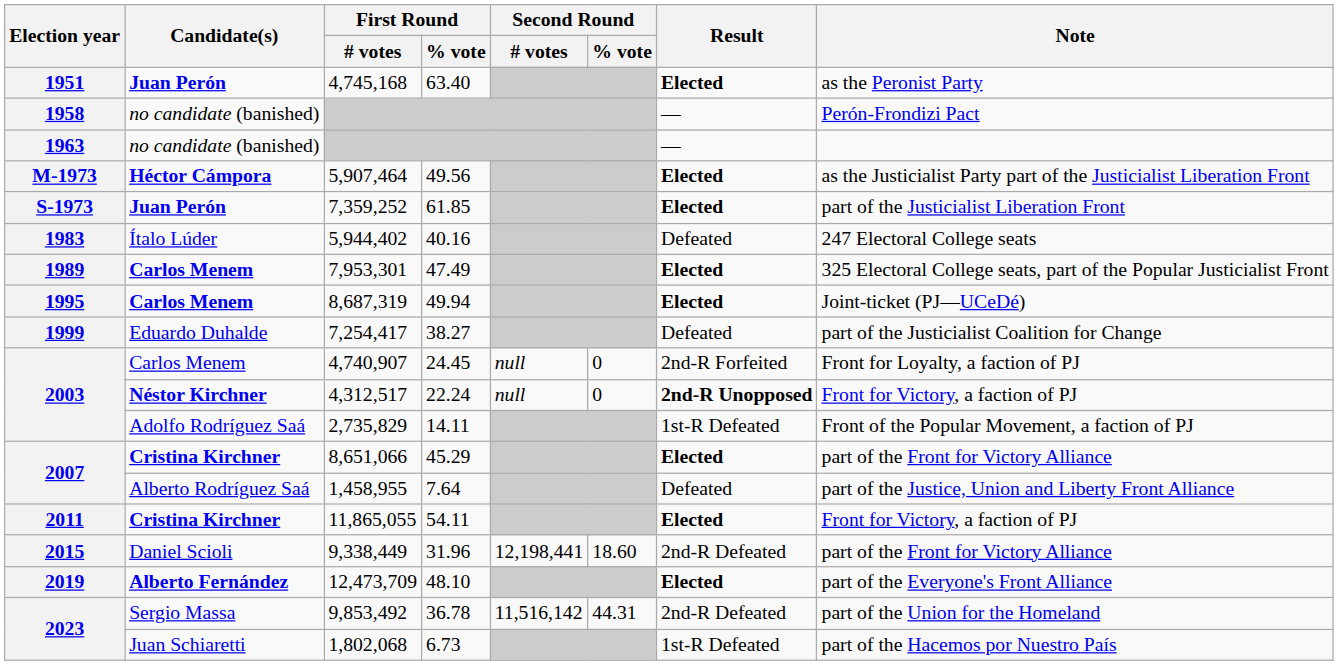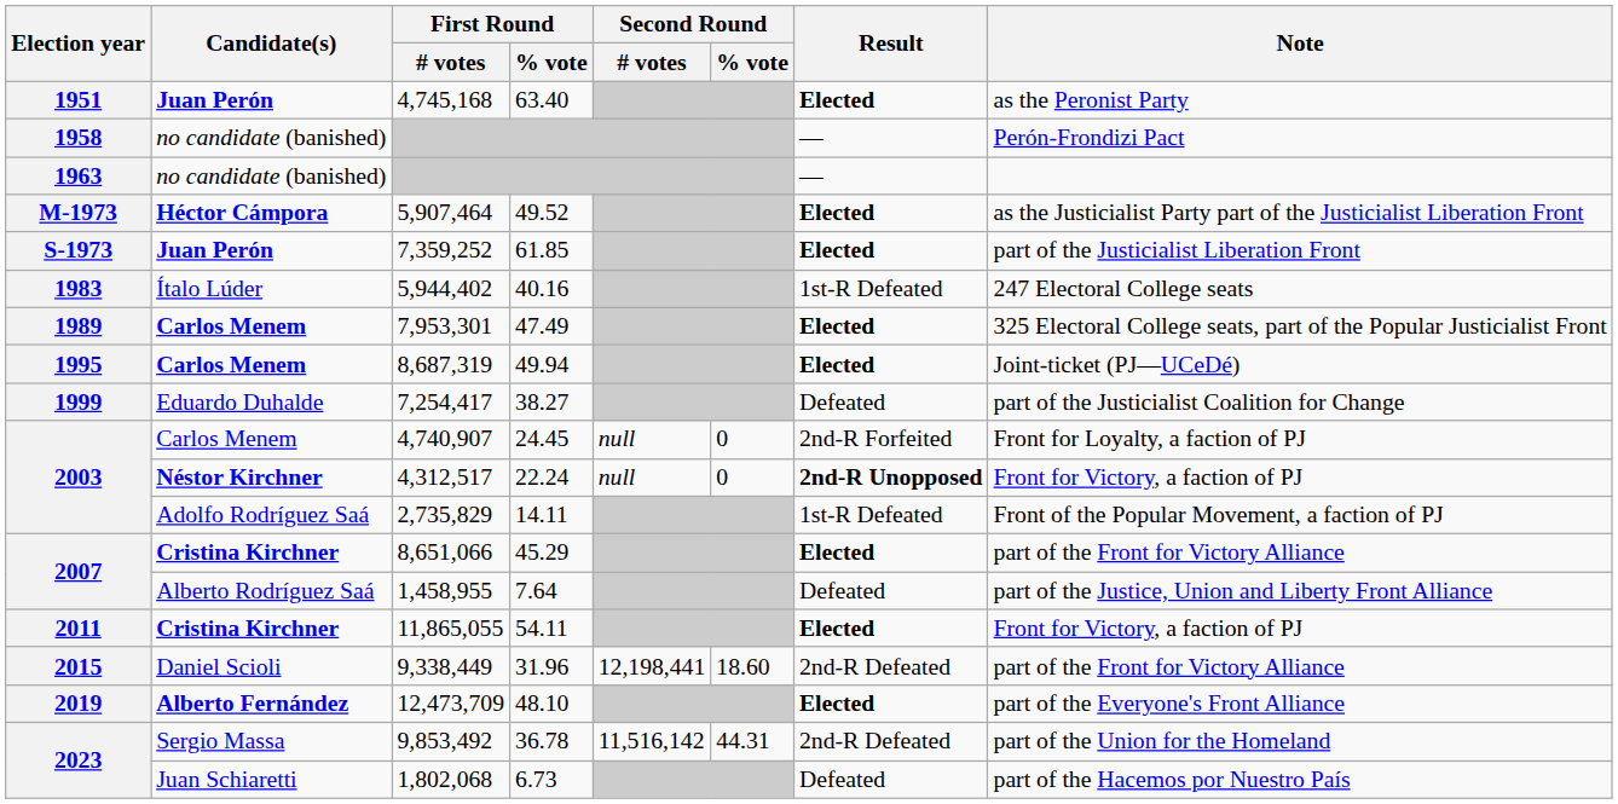 <table class="wikitable">
 <tr>
 <th rowspan="2">Election year</th>
 <th rowspan="2">Candidate(s)</th>
 <th colspan="2">First Round</th>
 <th colspan="2">Second Round</th>
 <th rowspan="2">Result</th>
 <th rowspan="2">Note</th>
 </tr>
 <tr>
 <th># votes</th>
 <th>% vote</th>
 <th># votes</th>
 <th>% vote</th>
 </tr>
 <tr>
 <th><a href='#'>1951</a></th>
 <td><strong><a href='#'>Juan Perón</a></strong></td>
 <td>4,745,168</td>
 <td>63.40</td>
 <td colspan="2" bgcolor="#CCCCCC"></td>
 <td> <strong>Elected</strong></td>
 <td>as the <a href='#'>Peronist Party</a></td>
 </tr>
 <tr>
 <th><a href='#'>1958</a></th>
 <td><em>no candidate</em> (banished)</td>
 <td colspan="4" bgcolor="#CCCCCC"></td>
 <td> —</td>
 <td><a href='#'>Perón-Frondizi Pact</a></td>
 </tr>
 <tr>
 <th><a href='#'>1963</a></th>
 <td><em>no candidate</em> (banished)</td>
 <td colspan="4" bgcolor="#CCCCCC"></td>
 <td> —</td>
 <td></td>
 </tr>
 <tr>
 <th><a href='#'>M-1973</a></th>
 <td><strong><a href='#'>Héctor Cámpora</a></strong></td>
 <td>5,907,464</td>
-<td>49.56</td>
+<td>49.52</td>
 <td colspan="2" bgcolor="#CCCCCC"></td>
 <td> <strong>Elected</strong></td>
 <td>as the Justicialist Party part of the <a href='#'>Justicialist Liberation Front</a></td>
 </tr>
 <tr>
 <th><a href='#'>S-1973</a></th>
 <td><strong><a href='#'>Juan Perón</a></strong></td>
 <td>7,359,252</td>
 <td>61.85</td>
 <td colspan="2" bgcolor="#CCCCCC"></td>
 <td> <strong>Elected</strong></td>
 <td>part of the <a href='#'>Justicialist Liberation Front</a></td>
 </tr>
 <tr>
 <th><a href='#'>1983</a></th>
 <td><a href='#'>Ítalo Lúder</a></td>
 <td>5,944,402</td>
 <td>40.16</td>
 <td colspan="2" bgcolor="#CCCCCC"></td>
-<td> Defeated</td>
+<td> 1st-R Defeated</td>
 <td>247 Electoral College seats</td>
 </tr>
 <tr>
 <th><a href='#'>1989</a></th>
 <td><strong><a href='#'>Carlos Menem</a></strong></td>
 <td>7,953,301</td>
 <td>47.49</td>
 <td colspan="2" bgcolor="#CCCCCC"></td>
 <td> <strong>Elected</strong></td>
 <td>325 Electoral College seats, part of the Popular Justicialist Front</td>
 </tr>
 <tr>
 <th><a href='#'>1995</a></th>
 <td><strong><a href='#'>Carlos Menem</a></strong></td>
 <td>8,687,319</td>
 <td>49.94</td>
 <td colspan="2" bgcolor="#CCCCCC"></td>
 <td> <strong>Elected</strong></td>
 <td>Joint-ticket (PJ—<a href='#'>UCeDé</a>)</td>
 </tr>
 <tr>
 <th><a href='#'>1999</a></th>
 <td><a href='#'>Eduardo Duhalde</a></td>
 <td>7,254,417</td>
 <td>38.27</td>
 <td colspan="2" bgcolor="#CCCCCC"></td>
 <td> Defeated</td>
 <td>part of the Justicialist Coalition for Change</td>
 </tr>
 <tr>
 <th rowspan="3"><a href='#'>2003</a></th>
 <td><a href='#'>Carlos Menem</a></td>
 <td>4,740,907</td>
 <td>24.45</td>
 <td><em>null</em></td>
 <td>0</td>
 <td> 2nd-R Forfeited</td>
 <td>Front for Loyalty, a faction of PJ</td>
 </tr>
 <tr>
 <td><strong><a href='#'>Néstor Kirchner</a></strong></td>
 <td>4,312,517</td>
 <td>22.24</td>
 <td><em>null</em></td>
 <td>0</td>
 <td> <strong>2nd-R Unopposed</strong></td>
 <td><a href='#'>Front for Victory</a>, a faction of PJ</td>
 </tr>
 <tr>
 <td><a href='#'>Adolfo Rodríguez Saá</a></td>
 <td>2,735,829</td>
 <td>14.11</td>
 <td colspan="2" bgcolor="#CCCCCC"></td>
 <td> 1st-R Defeated</td>
 <td>Front of the Popular Movement, a faction of PJ</td>
 </tr>
 <tr>
 <th rowspan="2"><a href='#'>2007</a></th>
 <td><strong><a href='#'>Cristina Kirchner</a></strong></td>
 <td>8,651,066</td>
 <td>45.29</td>
 <td colspan="2" bgcolor="#CCCCCC"></td>
 <td> <strong>Elected</strong></td>
 <td>part of the <a href='#'>Front for Victory Alliance</a></td>
 </tr>
 <tr>
 <td><a href='#'>Alberto Rodríguez Saá</a></td>
 <td>1,458,955</td>
 <td>7.64</td>
 <td colspan="2" bgcolor="#CCCCCC"></td>
 <td> Defeated</td>
 <td>part of the <a href='#'>Justice, Union and Liberty Front Alliance</a></td>
 </tr>
 <tr>
 <th><a href='#'>2011</a></th>
 <td><strong><a href='#'>Cristina Kirchner</a></strong></td>
 <td>11,865,055</td>
 <td>54.11</td>
 <td colspan="2" bgcolor="#CCCCCC"></td>
 <td> <strong>Elected</strong></td>
 <td><a href='#'>Front for Victory</a>, a faction of PJ</td>
 </tr>
 <tr>
 <th><a href='#'>2015</a></th>
 <td><a href='#'>Daniel Scioli</a></td>
 <td>9,338,449</td>
 <td>31.96</td>
 <td>12,198,441</td>
 <td>18.60</td>
 <td> 2nd-R Defeated</td>
 <td>part of the <a href='#'>Front for Victory Alliance</a></td>
 </tr>
 <tr>
 <th><a href='#'>2019</a></th>
 <td><strong><a href='#'>Alberto Fernández</a></strong></td>
 <td>12,473,709</td>
 <td>48.10</td>
 <td colspan="2" bgcolor="#CCCCCC"></td>
 <td> <strong>Elected</strong></td>
 <td>part of the <a href='#'>Everyone's Front Alliance</a></td>
 </tr>
 <tr>
 <th rowspan="2"><a href='#'>2023</a></th>
 <td><a href='#'>Sergio Massa</a></td>
 <td>9,853,492</td>
 <td>36.78</td>
 <td>11,516,142</td>
 <td>44.31</td>
 <td> 2nd-R Defeated</td>
 <td>part of the <a href='#'>Union for the Homeland</a></td>
 </tr>
 <tr>
 <td><a href='#'>Juan Schiaretti</a></td>
 <td>1,802,068</td>
 <td>6.73</td>
 <td colspan="2" bgcolor="#CCCCCC"></td>
-<td> 1st-R Defeated</td>
+<td> Defeated</td>
 <td>part of the <a href='#'>Hacemos por Nuestro País</a></td>
 </tr>
 </table>
